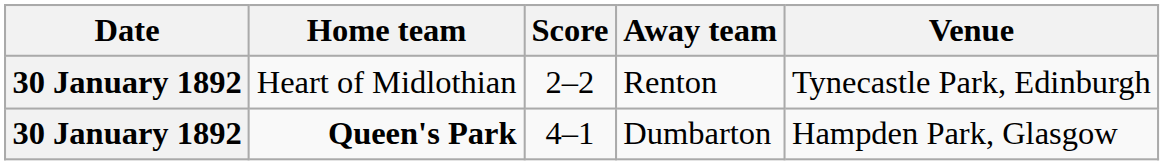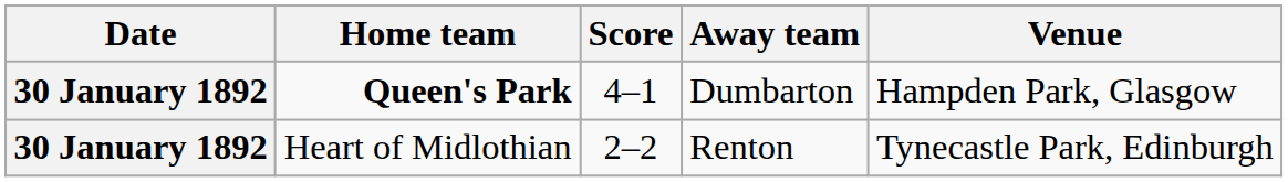 <table class="wikitable football-result-list" style="max-width: 80em; text-align: center">
 <tr>
 <th scope="col">Date</th>
 <th scope="col">Home team</th>
 <th scope="col">Score</th>
 <th scope="col">Away team</th>
 <th scope="col">Venue</th>
 </tr>
 <tr>
 <th scope="row">30 January 1892</th>
+<td align=right><strong>Queen's Park</strong></td>
+<td>4–1</td>
+<td align=left>Dumbarton</td>
+<td align=left>Hampden Park, Glasgow</td>
+</tr>
+<tr>
+<th scope="row">30 January 1892</th>
 <td align=right>Heart of Midlothian</td>
 <td>2–2</td>
 <td align=left>Renton</td>
 <td align=left>Tynecastle Park, Edinburgh</td>
 </tr>
-<tr>
-<th scope="row">30 January 1892</th>
-<td align=right><strong>Queen's Park</strong></td>
-<td>4–1</td>
-<td align=left>Dumbarton</td>
-<td align=left>Hampden Park, Glasgow</td>
-</tr>
 </table>
